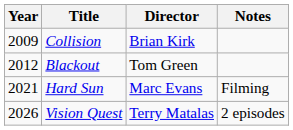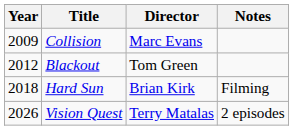 <table class="wikitable">
 <tr>
 <th>Year</th>
 <th>Title</th>
 <th>Director</th>
 <th>Notes</th>
 </tr>
 <tr>
 <td>2009</td>
 <td><em><a href='#'>Collision</a></em></td>
-<td><a href='#'>Brian Kirk</a></td>
+<td><a href='#'>Marc Evans</a></td>
 <td></td>
 </tr>
 <tr>
 <td>2012</td>
 <td><em><a href='#'>Blackout</a></em></td>
 <td>Tom Green</td>
 <td></td>
 </tr>
 <tr>
-<td>2021</td>
+<td>2018</td>
 <td><em><a href='#'>Hard Sun</a></em></td>
-<td><a href='#'>Marc Evans</a></td>
+<td><a href='#'>Brian Kirk</a></td>
 <td>Filming</td>
 </tr>
 <tr>
 <td>2026</td>
 <td><em><a href='#'>Vision Quest</a></em></td>
 <td><a href='#'>Terry Matalas</a></td>
 <td>2 episodes</td>
 </tr>
 </table>
